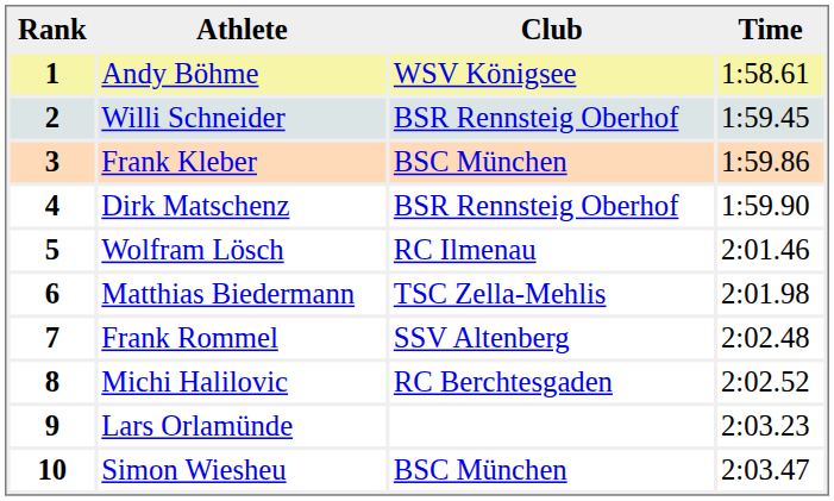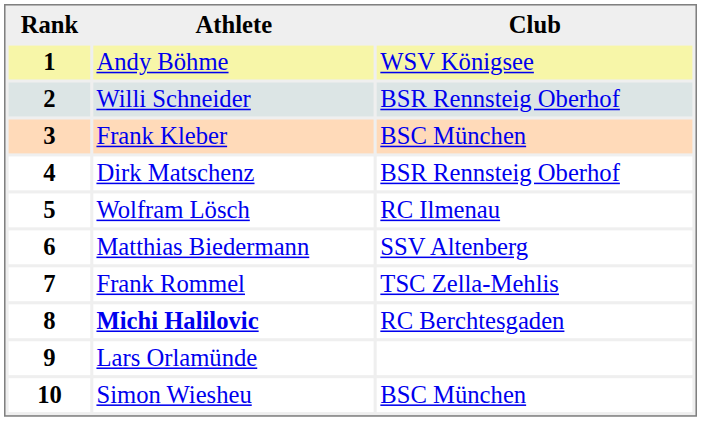 <table style="border:1px solid #808080; background-color:#EFEFEF;" cellspacing="2" cellpadding="2" width="450">
 <tr bgcolor="#EFEFEF">
 <th>Rank</th>
 <th>Athlete</th>
 <th>Club</th>
-<th>Time</th>
 </tr>
 <tr valign="top" bgcolor="#F7F6A8">
 <th>1</th>
 <td><a href='#'>Andy Böhme</a></td>
 <td><a href='#'>WSV Königsee</a></td>
-<td>1:58.61</td>
 </tr>
 <tr valign="top" bgcolor="#DCE5E5">
 <th>2</th>
 <td><a href='#'>Willi Schneider</a></td>
 <td><a href='#'>BSR Rennsteig Oberhof</a></td>
-<td>1:59.45</td>
 </tr>
 <tr valign="top" bgcolor="#FFDAB9">
 <th>3</th>
 <td><a href='#'>Frank Kleber</a></td>
 <td><a href='#'>BSC München</a></td>
-<td>1:59.86</td>
 </tr>
 <tr valign="top" bgcolor="#FFFFFF">
 <th>4</th>
 <td><a href='#'>Dirk Matschenz</a></td>
 <td><a href='#'>BSR Rennsteig Oberhof</a></td>
-<td>1:59.90</td>
 </tr>
 <tr valign="top" bgcolor="#FFFFFF">
 <th>5</th>
 <td><a href='#'>Wolfram Lösch</a></td>
 <td><a href='#'>RC Ilmenau</a></td>
-<td>2:01.46</td>
 </tr>
 <tr valign="top" bgcolor="#FFFFFF">
 <th>6</th>
 <td><a href='#'>Matthias Biedermann</a></td>
-<td><a href='#'>TSC Zella-Mehlis</a></td>
-<td>2:01.98</td>
+<td><a href='#'>SSV Altenberg</a></td>
 </tr>
 <tr valign="top" bgcolor="#FFFFFF">
 <th>7</th>
 <td><a href='#'>Frank Rommel</a></td>
-<td><a href='#'>SSV Altenberg</a></td>
-<td>2:02.48</td>
+<td><a href='#'>TSC Zella-Mehlis</a></td>
 </tr>
 <tr valign="top" bgcolor="#FFFFFF">
 <th>8</th>
-<td><a href='#'>Michi Halilovic</a></td>
+<td><strong><a href='#'>Michi Halilovic</a></strong></td>
 <td><a href='#'>RC Berchtesgaden</a></td>
-<td>2:02.52</td>
 </tr>
 <tr valign="top" bgcolor="#FFFFFF">
 <th>9</th>
 <td><a href='#'>Lars Orlamünde</a></td>
 <td></td>
-<td>2:03.23</td>
 </tr>
 <tr valign="top" bgcolor="#FFFFFF">
 <th>10</th>
 <td><a href='#'>Simon Wiesheu</a></td>
 <td><a href='#'>BSC München</a></td>
-<td>2:03.47</td>
 </tr>
 </table>
